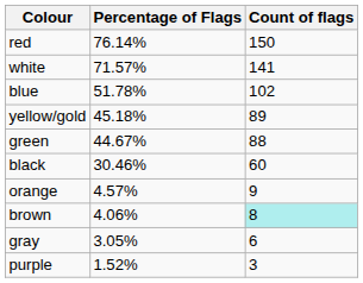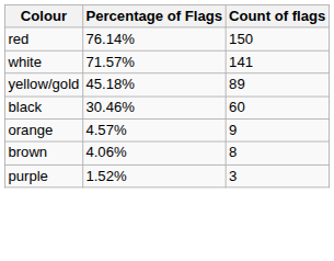 <table class="wikitable sortable">
 <tr>
 <th>Colour</th>
 <th>Percentage of Flags</th>
 <th>Count of flags</th>
 </tr>
 <tr>
 <td>red</td>
 <td>76.14%</td>
 <td>150</td>
 </tr>
 <tr>
 <td>white</td>
 <td>71.57%</td>
 <td>141</td>
 </tr>
 <tr>
-<td>blue</td>
-<td>51.78%</td>
-<td>102</td>
-</tr>
-<tr>
 <td>yellow/gold</td>
 <td>45.18%</td>
 <td>89</td>
-</tr>
-<tr>
-<td>green</td>
-<td>44.67%</td>
-<td>88</td>
 </tr>
 <tr>
 <td>black</td>
 <td>30.46%</td>
 <td>60</td>
 </tr>
 <tr>
 <td>orange</td>
 <td>4.57%</td>
 <td>9</td>
 </tr>
 <tr>
 <td>brown</td>
 <td>4.06%</td>
-<td style="background: paleturquoise;">8</td>
-</tr>
-<tr>
-<td>gray</td>
-<td>3.05%</td>
-<td>6</td>
+<td>8</td>
 </tr>
 <tr>
 <td>purple</td>
 <td>1.52%</td>
 <td>3</td>
 </tr>
 </table>
